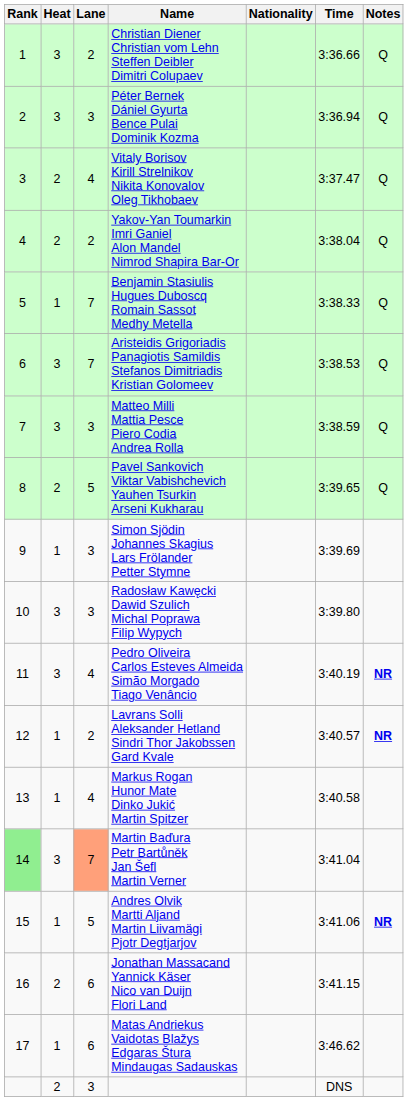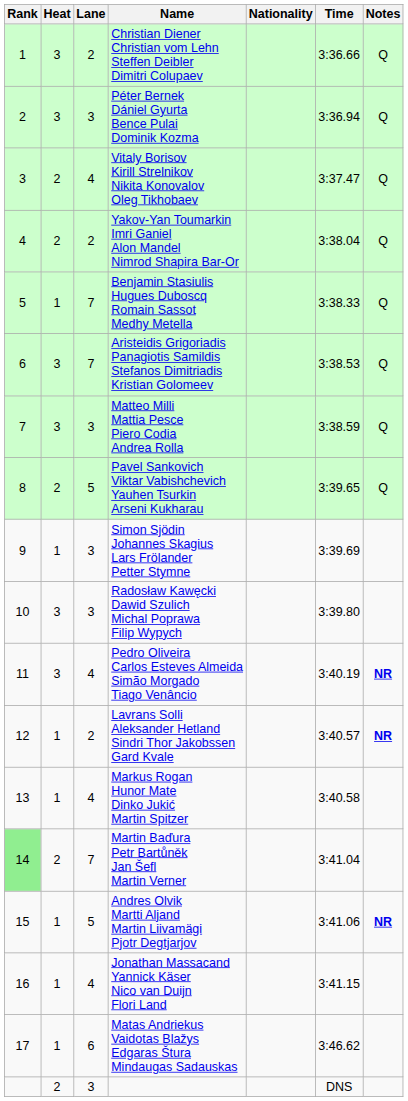 <table class="wikitable sortable" style="text-align:center">
 <tr>
 <th>Rank</th>
 <th>Heat</th>
 <th>Lane</th>
 <th>Name</th>
 <th>Nationality</th>
 <th>Time</th>
 <th>Notes</th>
 </tr>
 <tr bgcolor=ccffcc>
 <td>1</td>
 <td>3</td>
 <td>2</td>
 <td align=left><a href='#'>Christian Diener</a><br><a href='#'>Christian vom Lehn</a><br><a href='#'>Steffen Deibler</a><br><a href='#'>Dimitri Colupaev</a></td>
 <td align=left></td>
 <td>3:36.66</td>
 <td>Q</td>
 </tr>
 <tr bgcolor=ccffcc>
 <td>2</td>
 <td>3</td>
 <td>3</td>
 <td align=left><a href='#'>Péter Bernek</a><br><a href='#'>Dániel Gyurta</a><br><a href='#'>Bence Pulai</a><br><a href='#'>Dominik Kozma</a></td>
 <td align=left></td>
 <td>3:36.94</td>
 <td>Q</td>
 </tr>
 <tr bgcolor=ccffcc>
 <td>3</td>
 <td>2</td>
 <td>4</td>
 <td align=left><a href='#'>Vitaly Borisov</a><br><a href='#'>Kirill Strelnikov</a><br><a href='#'>Nikita Konovalov</a><br><a href='#'>Oleg Tikhobaev</a></td>
 <td align=left></td>
 <td>3:37.47</td>
 <td>Q</td>
 </tr>
 <tr bgcolor=ccffcc>
 <td>4</td>
 <td>2</td>
 <td>2</td>
 <td align=left><a href='#'>Yakov-Yan Toumarkin</a><br><a href='#'>Imri Ganiel</a><br><a href='#'>Alon Mandel</a><br><a href='#'>Nimrod Shapira Bar-Or</a></td>
 <td align=left></td>
 <td>3:38.04</td>
 <td>Q</td>
 </tr>
 <tr bgcolor=ccffcc>
 <td>5</td>
 <td>1</td>
 <td>7</td>
 <td align=left><a href='#'>Benjamin Stasiulis</a><br><a href='#'>Hugues Duboscq</a><br><a href='#'>Romain Sassot</a><br><a href='#'>Medhy Metella</a></td>
 <td align=left></td>
 <td>3:38.33</td>
 <td>Q</td>
 </tr>
 <tr bgcolor=ccffcc>
 <td>6</td>
 <td>3</td>
 <td>7</td>
 <td align=left><a href='#'>Aristeidis Grigoriadis</a><br><a href='#'>Panagiotis Samildis</a><br><a href='#'>Stefanos Dimitriadis</a><br><a href='#'>Kristian Golomeev</a></td>
 <td align=left></td>
 <td>3:38.53</td>
 <td>Q</td>
 </tr>
 <tr bgcolor=ccffcc>
 <td>7</td>
 <td>3</td>
 <td>3</td>
 <td align=left><a href='#'>Matteo Milli</a><br><a href='#'>Mattia Pesce</a><br><a href='#'>Piero Codia</a><br><a href='#'>Andrea Rolla</a></td>
 <td align=left></td>
 <td>3:38.59</td>
 <td>Q</td>
 </tr>
 <tr bgcolor=ccffcc>
 <td>8</td>
 <td>2</td>
 <td>5</td>
 <td align=left><a href='#'>Pavel Sankovich</a><br><a href='#'>Viktar Vabishchevich</a><br><a href='#'>Yauhen Tsurkin</a><br><a href='#'>Arseni Kukharau</a></td>
 <td align=left></td>
 <td>3:39.65</td>
 <td>Q</td>
 </tr>
 <tr>
 <td>9</td>
 <td>1</td>
 <td>3</td>
 <td align=left><a href='#'>Simon Sjödin</a><br><a href='#'>Johannes Skagius</a><br><a href='#'>Lars Frölander</a><br><a href='#'>Petter Stymne</a></td>
 <td align=left></td>
 <td>3:39.69</td>
 <td></td>
 </tr>
 <tr>
 <td>10</td>
 <td>3</td>
 <td>3</td>
 <td align=left><a href='#'>Radosław Kawęcki</a><br><a href='#'>Dawid Szulich</a><br><a href='#'>Michal Poprawa</a><br><a href='#'>Filip Wypych</a></td>
 <td align=left></td>
 <td>3:39.80</td>
 <td></td>
 </tr>
 <tr>
 <td>11</td>
 <td>3</td>
 <td>4</td>
 <td align=left><a href='#'>Pedro Oliveira</a><br><a href='#'>Carlos Esteves Almeida</a><br><a href='#'>Simão Morgado</a><br><a href='#'>Tiago Venâncio</a></td>
 <td align=left></td>
 <td>3:40.19</td>
 <td><strong><a href='#'>NR</a></strong></td>
 </tr>
 <tr>
 <td>12</td>
 <td>1</td>
 <td>2</td>
 <td align=left><a href='#'>Lavrans Solli</a><br><a href='#'>Aleksander Hetland</a><br><a href='#'>Sindri Thor Jakobssen</a><br><a href='#'>Gard Kvale</a></td>
 <td align=left></td>
 <td>3:40.57</td>
 <td><strong><a href='#'>NR</a></strong></td>
 </tr>
 <tr>
 <td>13</td>
 <td>1</td>
 <td>4</td>
 <td align=left><a href='#'>Markus Rogan</a><br><a href='#'>Hunor Mate</a><br><a href='#'>Dinko Jukić</a><br><a href='#'>Martin Spitzer</a></td>
 <td align=left></td>
 <td>3:40.58</td>
 <td></td>
 </tr>
 <tr>
 <td style="background: lightgreen;">14</td>
-<td>3</td>
-<td style="background: lightsalmon;">7</td>
+<td>2</td>
+<td>7</td>
 <td align=left><a href='#'>Martin Baďura</a><br><a href='#'>Petr Bartůněk</a><br><a href='#'>Jan Šefl</a><br><a href='#'>Martin Verner</a></td>
 <td align=left></td>
 <td>3:41.04</td>
 <td></td>
 </tr>
 <tr>
 <td>15</td>
 <td>1</td>
 <td>5</td>
 <td align=left><a href='#'>Andres Olvik</a><br><a href='#'>Martti Aljand</a><br><a href='#'>Martin Liivamägi</a><br><a href='#'>Pjotr Degtjarjov</a></td>
 <td align=left></td>
 <td>3:41.06</td>
 <td><strong><a href='#'>NR</a></strong></td>
 </tr>
 <tr>
 <td>16</td>
-<td>2</td>
-<td>6</td>
+<td>1</td>
+<td>4</td>
 <td align=left><a href='#'>Jonathan Massacand</a><br><a href='#'>Yannick Käser</a><br><a href='#'>Nico van Duijn</a><br><a href='#'>Flori Land</a></td>
 <td align=left></td>
 <td>3:41.15</td>
 <td></td>
 </tr>
 <tr>
 <td>17</td>
 <td>1</td>
 <td>6</td>
 <td align=left><a href='#'>Matas Andriekus</a><br><a href='#'>Vaidotas Blažys</a><br><a href='#'>Edgaras Štura</a><br><a href='#'>Mindaugas Sadauskas</a></td>
 <td align=left></td>
 <td>3:46.62</td>
 <td></td>
 </tr>
 <tr>
 <td></td>
 <td>2</td>
 <td>3</td>
 <td align=left></td>
 <td align=left></td>
 <td>DNS</td>
 <td></td>
 </tr>
 </table>
